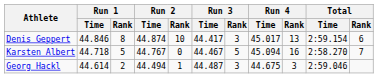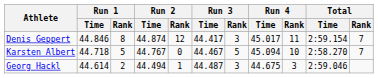 <table class="wikitable" border="1" style="font-size:90%">
 <tr>
 <th rowspan="2">Athlete</th>
 <th colspan="2">Run 1</th>
 <th colspan="2">Run 2</th>
 <th colspan="2">Run 3</th>
 <th colspan="2">Run 4</th>
 <th colspan="2">Total</th>
 </tr>
 <tr>
 <th>Time</th>
 <th>Rank</th>
 <th>Time</th>
 <th>Rank</th>
 <th>Time</th>
 <th>Rank</th>
 <th>Time</th>
 <th>Rank</th>
 <th>Time</th>
 <th>Rank</th>
 </tr>
 <tr>
 <td><a href='#'>Denis Geppert</a></td>
 <td align="center">44.846</td>
 <td align="center">8</td>
 <td align="center">44.874</td>
-<td align="center">10</td>
+<td align="center">12</td>
 <td align="center">44.417</td>
 <td align="center">3</td>
 <td align="center">45.017</td>
-<td align="center">13</td>
+<td align="center">11</td>
 <td align="center">2:59.154</td>
-<td align="center">6</td>
+<td align="center">7</td>
 </tr>
 <tr>
 <td><a href='#'>Karsten Albert</a></td>
 <td align="center">44.718</td>
 <td align="center">5</td>
 <td align="center">44.767</td>
 <td align="center">0</td>
 <td align="center">44.467</td>
 <td align="center">5</td>
 <td align="center">45.094</td>
-<td align="center">16</td>
+<td align="center">10</td>
 <td align="center">2:58.270</td>
 <td align="center">7</td>
 </tr>
 <tr>
 <td><a href='#'>Georg Hackl</a></td>
 <td align="center">44.614</td>
 <td align="center">2</td>
 <td align="center">44.494</td>
 <td align="center">1</td>
 <td align="center">44.487</td>
 <td align="center">3</td>
 <td align="center">44.675</td>
 <td align="center">3</td>
 <td align="center">2:59.046</td>
 <td align="center"></td>
 </tr>
 </table>
